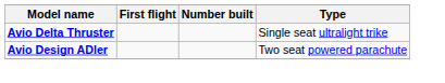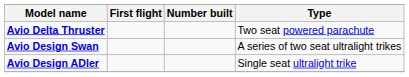 <table class="wikitable" align=center style="font-size:90%;">
 <tr>
 </tr>
 <tr style="background:#efefef;">
 <th>Model name</th>
 <th>First flight</th>
 <th>Number built</th>
 <th>Type</th>
 </tr>
 <tr>
 <td align=left><strong><a href='#'>Avio Delta Thruster</a></strong></td>
 <td align=center></td>
 <td align=center></td>
-<td align=left>Single seat <a href='#'>ultralight trike</a></td>
+<td align=left>Two seat <a href='#'>powered parachute</a></td>
+</tr>
+<tr>
+<td align=left><strong><a href='#'>Avio Design Swan</a></strong></td>
+<td align=center></td>
+<td align=center></td>
+<td align=left>A series of two seat ultralight trikes</td>
 </tr>
 <tr>
 <td align=left><strong><a href='#'>Avio Design ADler</a></strong></td>
 <td align=center></td>
 <td align=center></td>
-<td align=left>Two seat <a href='#'>powered parachute</a></td>
+<td align=left>Single seat <a href='#'>ultralight trike</a></td>
 </tr>
 <tr>
 </tr>
 </table>
